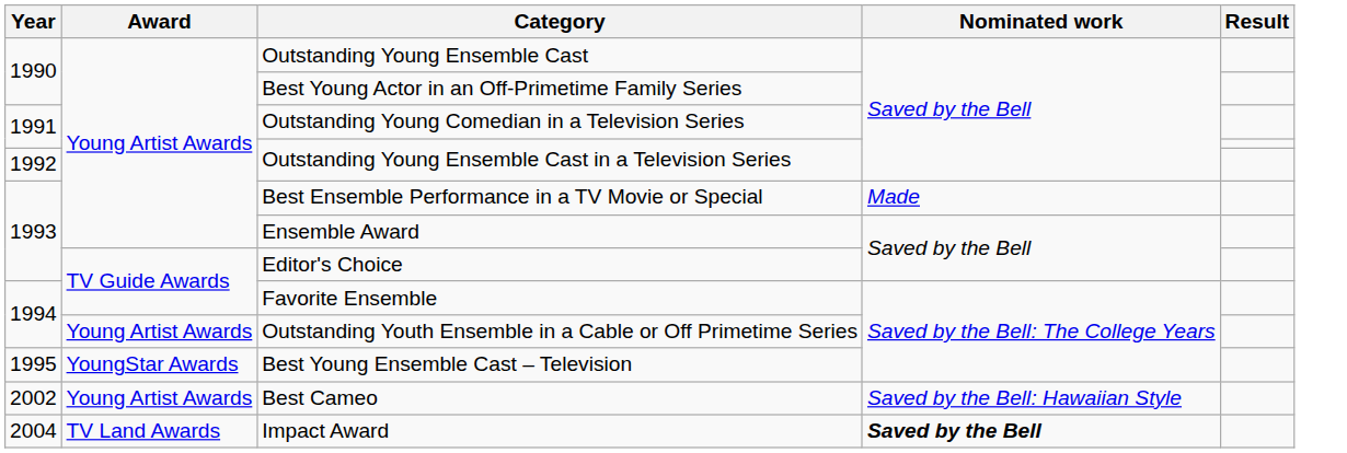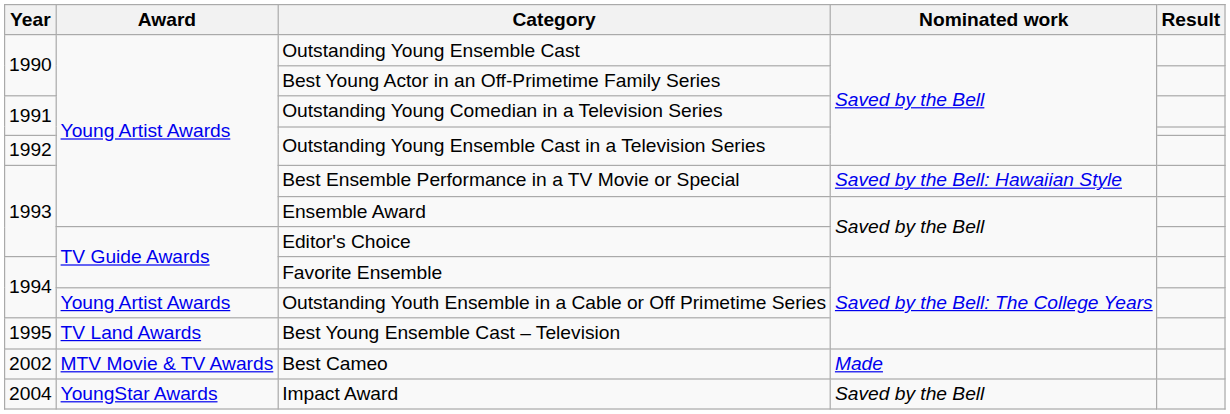 <table class="wikitable">
 <tr>
 <th>Year</th>
 <th>Award</th>
 <th>Category</th>
 <th>Nominated work</th>
 <th>Result</th>
 </tr>
 <tr>
 <td rowspan="2">1990</td>
 <td rowspan="7"><a href='#'>Young Artist Awards</a></td>
 <td>Outstanding Young Ensemble Cast </td>
 <td rowspan="5"><em><a href='#'>Saved by the Bell</a></em></td>
 <td></td>
 </tr>
 <tr>
 <td>Best Young Actor in an Off-Primetime Family Series</td>
 <td></td>
 </tr>
 <tr>
 <td rowspan="2">1991</td>
 <td>Outstanding Young Comedian in a Television Series</td>
 <td></td>
 </tr>
 <tr>
 <td rowspan="2">Outstanding Young Ensemble Cast in a Television Series </td>
 <td></td>
 </tr>
 <tr>
 <td>1992</td>
 <td></td>
 </tr>
 <tr>
 <td rowspan="3">1993</td>
 <td>Best Ensemble Performance in a TV Movie or Special </td>
-<td><em><a href='#'>Made</a></em></td>
+<td><em><a href='#'>Saved by the Bell: Hawaiian Style</a></em></td>
 <td></td>
 </tr>
 <tr>
 <td>Ensemble Award </td>
 <td rowspan="2"><em>Saved by the Bell</em></td>
 <td></td>
 </tr>
 <tr>
 <td rowspan="2"><a href='#'>TV Guide Awards</a></td>
 <td>Editor's Choice </td>
 <td></td>
 </tr>
 <tr>
 <td rowspan="2">1994</td>
 <td>Favorite Ensemble </td>
 <td rowspan="3"><em><a href='#'>Saved by the Bell: The College Years</a></em></td>
 <td></td>
 </tr>
 <tr>
 <td><a href='#'>Young Artist Awards</a></td>
 <td>Outstanding Youth Ensemble in a Cable or Off Primetime Series </td>
 <td></td>
 </tr>
 <tr>
 <td>1995</td>
-<td><a href='#'>YoungStar Awards</a></td>
+<td><a href='#'>TV Land Awards</a></td>
 <td>Best Young Ensemble Cast – Television </td>
 <td></td>
 </tr>
 <tr>
 <td>2002</td>
-<td><a href='#'>Young Artist Awards</a></td>
+<td><a href='#'>MTV Movie & TV Awards</a></td>
 <td>Best Cameo</td>
-<td><em><a href='#'>Saved by the Bell: Hawaiian Style</a></em></td>
+<td><em><a href='#'>Made</a></em></td>
 <td></td>
 </tr>
 <tr>
 <td>2004</td>
-<td><a href='#'>TV Land Awards</a></td>
+<td><a href='#'>YoungStar Awards</a></td>
 <td>Impact Award </td>
-<td><strong><em>Saved by the Bell</em></strong></td>
+<td><em>Saved by the Bell</em></td>
 <td></td>
 </tr>
 </table>
